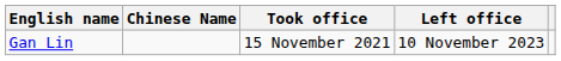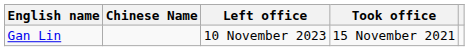 <table class="wikitable">
 <tr>
 <th>English name</th>
 <th>Chinese Name</th>
+<th>Left office</th>
 <th>Took office</th>
-<th>Left office</th>
 <th></th>
 </tr>
 <tr>
 <td><a href='#'>Gan Lin</a></td>
 <td></td>
+<td>10 November 2023</td>
 <td>15 November 2021</td>
-<td>10 November 2023</td>
 <td></td>
 </tr>
 </table>
